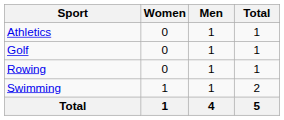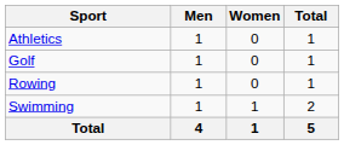 <table class="wikitable sortable" style="text-align:center;">
 <tr>
 <th width=180>Sport</th>
+<th width=55>Men</th>
 <th width=55>Women</th>
-<th width=55>Men</th>
 <th width=55>Total</th>
 </tr>
 <tr>
 <td align=left><a href='#'>Athletics</a></td>
+<td>1</td>
 <td>0</td>
-<td>1</td>
 <td>1</td>
 </tr>
 <tr>
 <td align=left><a href='#'>Golf</a></td>
+<td>1</td>
 <td>0</td>
-<td>1</td>
 <td>1</td>
 </tr>
 <tr>
 <td align=left><a href='#'>Rowing</a></td>
+<td>1</td>
 <td>0</td>
-<td>1</td>
 <td>1</td>
 </tr>
 <tr>
 <td align=left><a href='#'>Swimming</a></td>
 <td>1</td>
 <td>1</td>
 <td>2</td>
 </tr>
 <tr>
 <th>Total</th>
+<th>4</th>
 <th>1</th>
-<th>4</th>
 <th>5</th>
 </tr>
 </table>
